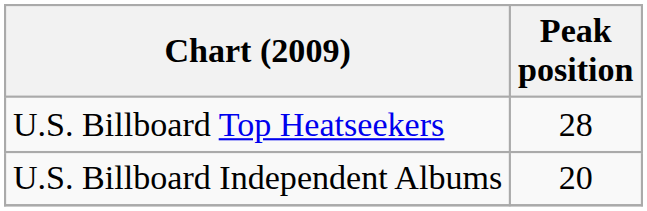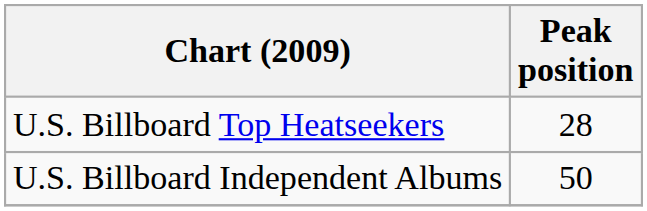 <table class="wikitable sortable">
 <tr>
 <th>Chart (2009)</th>
 <th>Peak<br>position</th>
 </tr>
 <tr>
 <td align="left">U.S. Billboard <a href='#'>Top Heatseekers</a></td>
 <td align="center">28</td>
 </tr>
 <tr>
 <td align="left">U.S. Billboard Independent Albums</td>
-<td align="center">20</td>
+<td align="center">50</td>
 </tr>
 <tr>
 </tr>
 </table>
